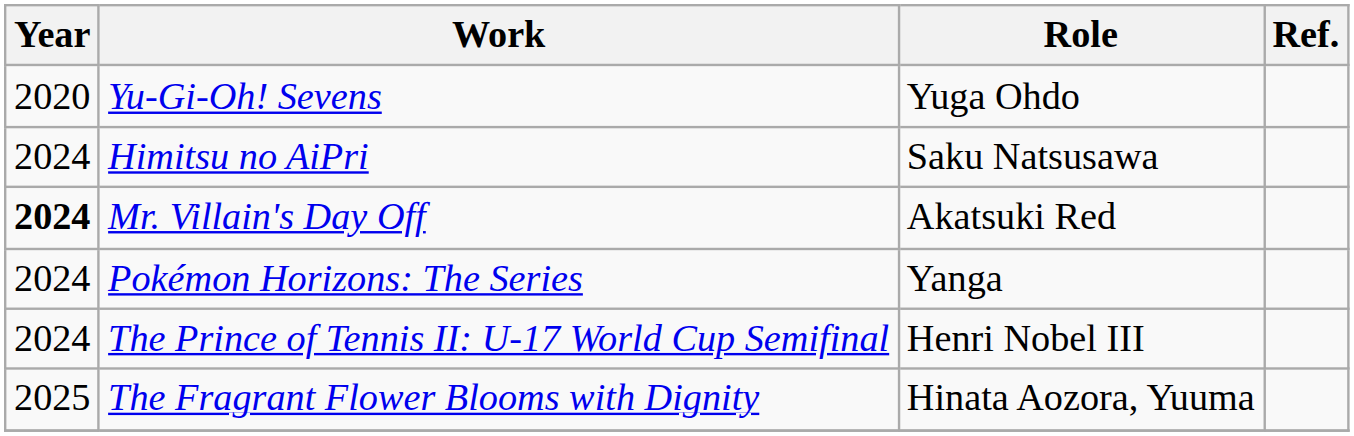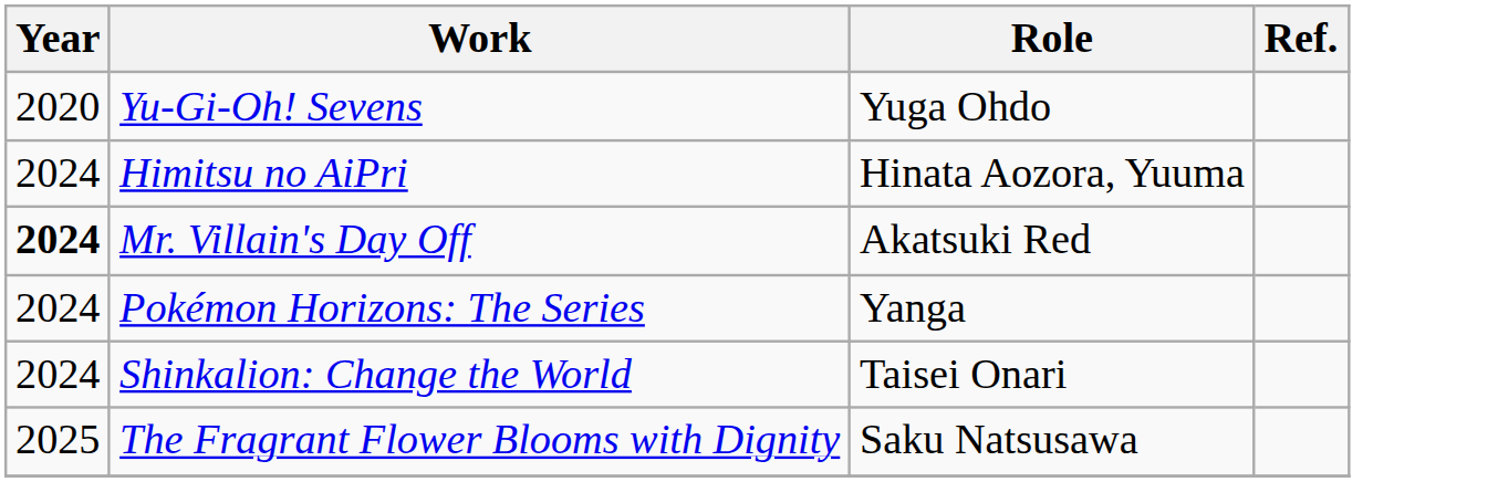 <table class="wikitable sortable plainrowheaders">
 <tr>
 <th scope="col">Year</th>
 <th scope="col">Work</th>
 <th scope="col">Role</th>
 <th scope="col" class="unsortable">Ref.</th>
 </tr>
 <tr>
 <td>2020</td>
 <td><em><a href='#'>Yu-Gi-Oh! Sevens</a></em></td>
 <td>Yuga Ohdo</td>
 <td></td>
 </tr>
 <tr>
 <td>2024</td>
 <td><em><a href='#'>Himitsu no AiPri</a></em></td>
-<td>Saku Natsusawa</td>
+<td>Hinata Aozora, Yuuma</td>
 <td></td>
 </tr>
 <tr>
 <td><strong>2024</strong></td>
 <td><em><a href='#'>Mr. Villain's Day Off</a></em></td>
 <td>Akatsuki Red</td>
 <td></td>
 </tr>
 <tr>
 <td>2024</td>
 <td><em><a href='#'>Pokémon Horizons: The Series</a></em></td>
 <td>Yanga</td>
 <td></td>
 </tr>
 <tr>
 <td>2024</td>
-<td><em><a href='#'>The Prince of Tennis II: U-17 World Cup Semifinal</a></em></td>
-<td>Henri Nobel III</td>
+<td><em><a href='#'>Shinkalion: Change the World</a></em></td>
+<td>Taisei Onari</td>
 <td></td>
 </tr>
 <tr>
 <td>2025</td>
 <td><em><a href='#'>The Fragrant Flower Blooms with Dignity</a></em></td>
-<td>Hinata Aozora, Yuuma</td>
+<td>Saku Natsusawa</td>
 <td></td>
 </tr>
 <tr>
 </tr>
 </table>
